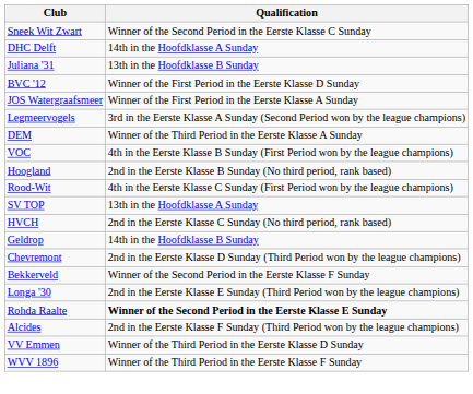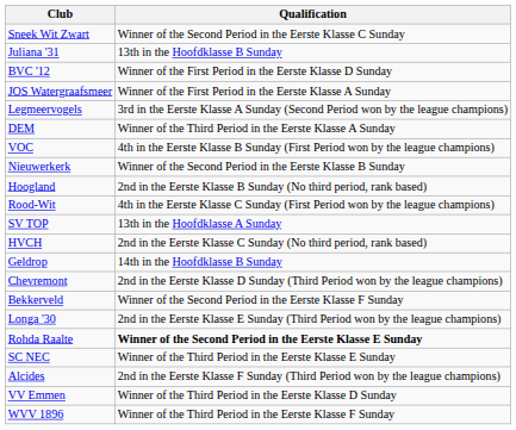 <table class="wikitable">
 <tr>
 <th>Club</th>
 <th>Qualification</th>
 </tr>
 <tr>
 <td><a href='#'>Sneek Wit Zwart</a></td>
 <td>Winner of the Second Period in the Eerste Klasse C Sunday</td>
-</tr>
-<tr>
-<td><a href='#'>DHC Delft</a></td>
-<td>14th in the <a href='#'>Hoofdklasse A Sunday</a></td>
 </tr>
 <tr>
 <td><a href='#'>Juliana '31</a></td>
 <td>13th in the <a href='#'>Hoofdklasse B Sunday</a></td>
 </tr>
 <tr>
 <td><a href='#'>BVC '12</a></td>
 <td>Winner of the First Period in the Eerste Klasse D Sunday</td>
 </tr>
 <tr>
 <td><a href='#'>JOS Watergraafsmeer</a></td>
 <td>Winner of the First Period in the Eerste Klasse A Sunday</td>
 </tr>
 <tr>
 <td><a href='#'>Legmeervogels</a></td>
 <td>3rd in the Eerste Klasse A Sunday (Second Period won by the league champions)</td>
 </tr>
 <tr>
 <td><a href='#'>DEM</a></td>
 <td>Winner of the Third Period in the Eerste Klasse A Sunday</td>
 </tr>
 <tr>
 <td><a href='#'>VOC</a></td>
 <td>4th in the Eerste Klasse B Sunday (First Period won by the league champions)</td>
+</tr>
+<tr>
+<td><a href='#'>Nieuwerkerk</a></td>
+<td>Winner of the Second Period in the Eerste Klasse B Sunday</td>
 </tr>
 <tr>
 <td><a href='#'>Hoogland</a></td>
 <td>2nd in the Eerste Klasse B Sunday (No third period, rank based)</td>
 </tr>
 <tr>
 <td><a href='#'>Rood-Wit</a></td>
 <td>4th in the Eerste Klasse C Sunday (First Period won by the league champions)</td>
 </tr>
 <tr>
 <td><a href='#'>SV TOP</a></td>
 <td>13th in the <a href='#'>Hoofdklasse A Sunday</a></td>
 </tr>
 <tr>
 <td><a href='#'>HVCH</a></td>
 <td>2nd in the Eerste Klasse C Sunday (No third period, rank based)</td>
 </tr>
 <tr>
 <td><a href='#'>Geldrop</a></td>
 <td>14th in the <a href='#'>Hoofdklasse B Sunday</a></td>
 </tr>
 <tr>
 <td><a href='#'>Chevremont</a></td>
 <td>2nd in the Eerste Klasse D Sunday (Third Period won by the league champions)</td>
 </tr>
 <tr>
 <td><a href='#'>Bekkerveld</a></td>
 <td>Winner of the Second Period in the Eerste Klasse F Sunday</td>
 </tr>
 <tr>
 <td><a href='#'>Longa '30</a></td>
 <td>2nd in the Eerste Klasse E Sunday (Third Period won by the league champions)</td>
 </tr>
 <tr>
 <td><a href='#'>Rohda Raalte</a></td>
 <td><strong>Winner of the Second Period in the Eerste Klasse E Sunday</strong></td>
 </tr>
 <tr>
+<td><a href='#'>SC NEC</a></td>
+<td>Winner of the Third Period in the Eerste Klasse E Sunday</td>
+</tr>
+<tr>
 <td><a href='#'>Alcides</a></td>
 <td>2nd in the Eerste Klasse F Sunday (Third Period won by the league champions)</td>
 </tr>
 <tr>
 <td><a href='#'>VV Emmen</a></td>
 <td>Winner of the Third Period in the Eerste Klasse D Sunday</td>
 </tr>
 <tr>
 <td><a href='#'>WVV 1896</a></td>
 <td>Winner of the Third Period in the Eerste Klasse F Sunday</td>
 </tr>
 </table>
